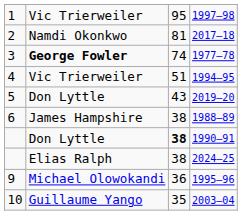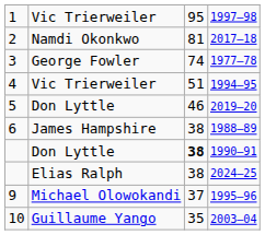 <table class="wikitable">
 <tr>
 </tr>
 <tr>
 <td>1</td>
 <td>Vic Trierweiler</td>
 <td>95</td>
 <td style="font-size:80%;"><a href='#'>1997–98</a></td>
 </tr>
 <tr>
 <td>2</td>
 <td>Namdi Okonkwo</td>
 <td>81</td>
 <td style="font-size:80%;"><a href='#'>2017–18</a></td>
 </tr>
 <tr>
 <td>3</td>
-<td><strong>George Fowler</strong></td>
+<td>George Fowler</td>
 <td>74</td>
 <td style="font-size:80%;"><a href='#'>1977–78</a></td>
 </tr>
 <tr>
 <td>4</td>
 <td>Vic Trierweiler</td>
 <td>51</td>
 <td style="font-size:80%;"><a href='#'>1994–95</a></td>
 </tr>
 <tr>
 <td>5</td>
 <td>Don Lyttle</td>
-<td>43</td>
+<td>46</td>
 <td style="font-size:80%;"><a href='#'>2019–20</a></td>
 </tr>
 <tr>
 <td>6</td>
 <td>James Hampshire</td>
 <td>38</td>
 <td style="font-size:80%;"><a href='#'>1988–89</a></td>
 </tr>
 <tr>
 <td></td>
 <td>Don Lyttle</td>
 <td><strong>38</strong></td>
 <td style="font-size:80%;"><a href='#'>1990–91</a></td>
 </tr>
 <tr>
 <td></td>
 <td>Elias Ralph</td>
 <td>38</td>
 <td style="font-size:80%;"><a href='#'>2024–25</a></td>
 </tr>
 <tr>
 <td>9</td>
 <td><a href='#'>Michael Olowokandi</a></td>
-<td>36</td>
+<td>37</td>
 <td style="font-size:80%;"><a href='#'>1995–96</a></td>
 </tr>
 <tr>
 <td>10</td>
 <td><a href='#'>Guillaume Yango</a></td>
 <td>35</td>
 <td style="font-size:80%;"><a href='#'>2003–04</a></td>
 </tr>
 </table>
